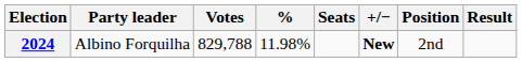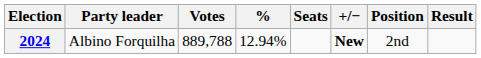 <table class=wikitable style=text-align:center>
 <tr>
 <th>Election</th>
 <th>Party leader</th>
 <th>Votes</th>
 <th>%</th>
 <th>Seats</th>
 <th>+/−</th>
 <th>Position</th>
 <th>Result</th>
 </tr>
 <tr>
 <th><a href='#'>2024</a></th>
 <td>Albino Forquilha</td>
-<td>829,788</td>
-<td>11.98%</td>
+<td>889,788</td>
+<td>12.94%</td>
 <td></td>
 <td><strong>New</strong></td>
 <td> 2nd</td>
 <td></td>
 </tr>
 </table>
